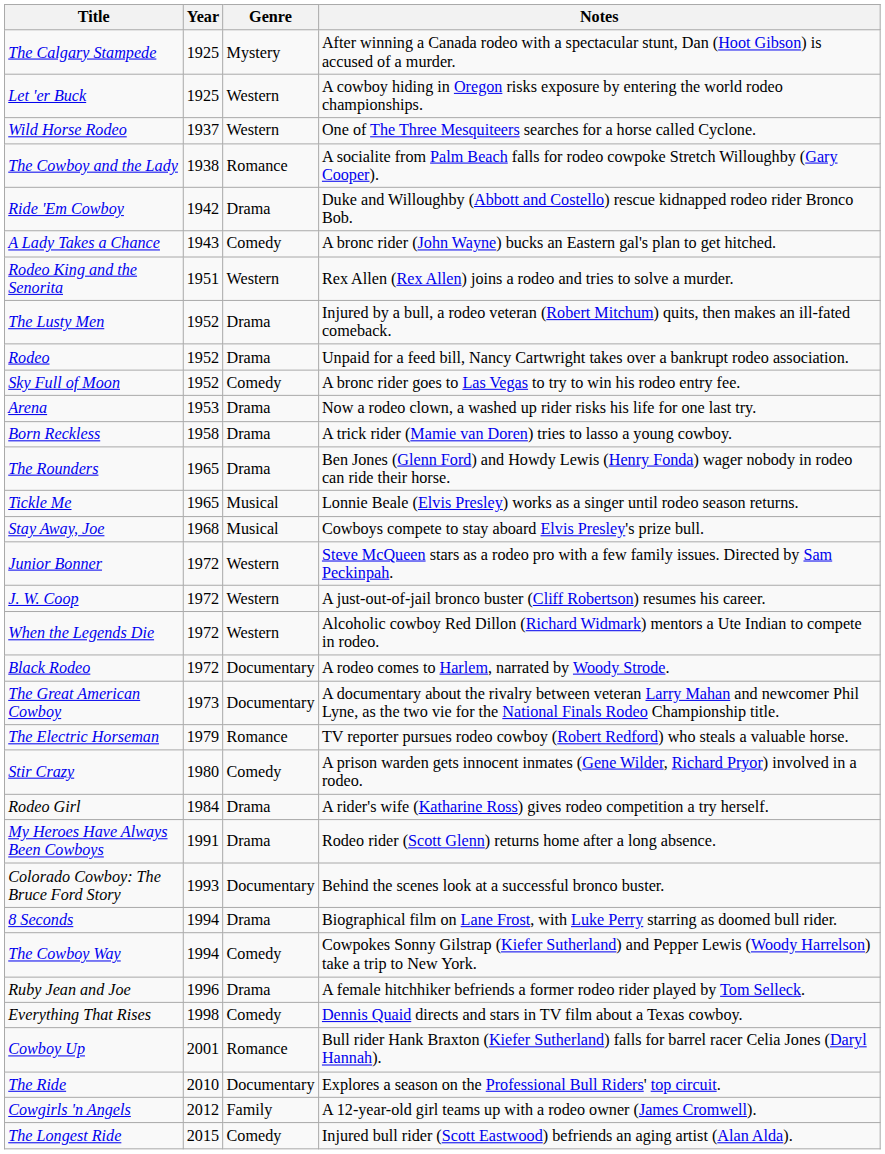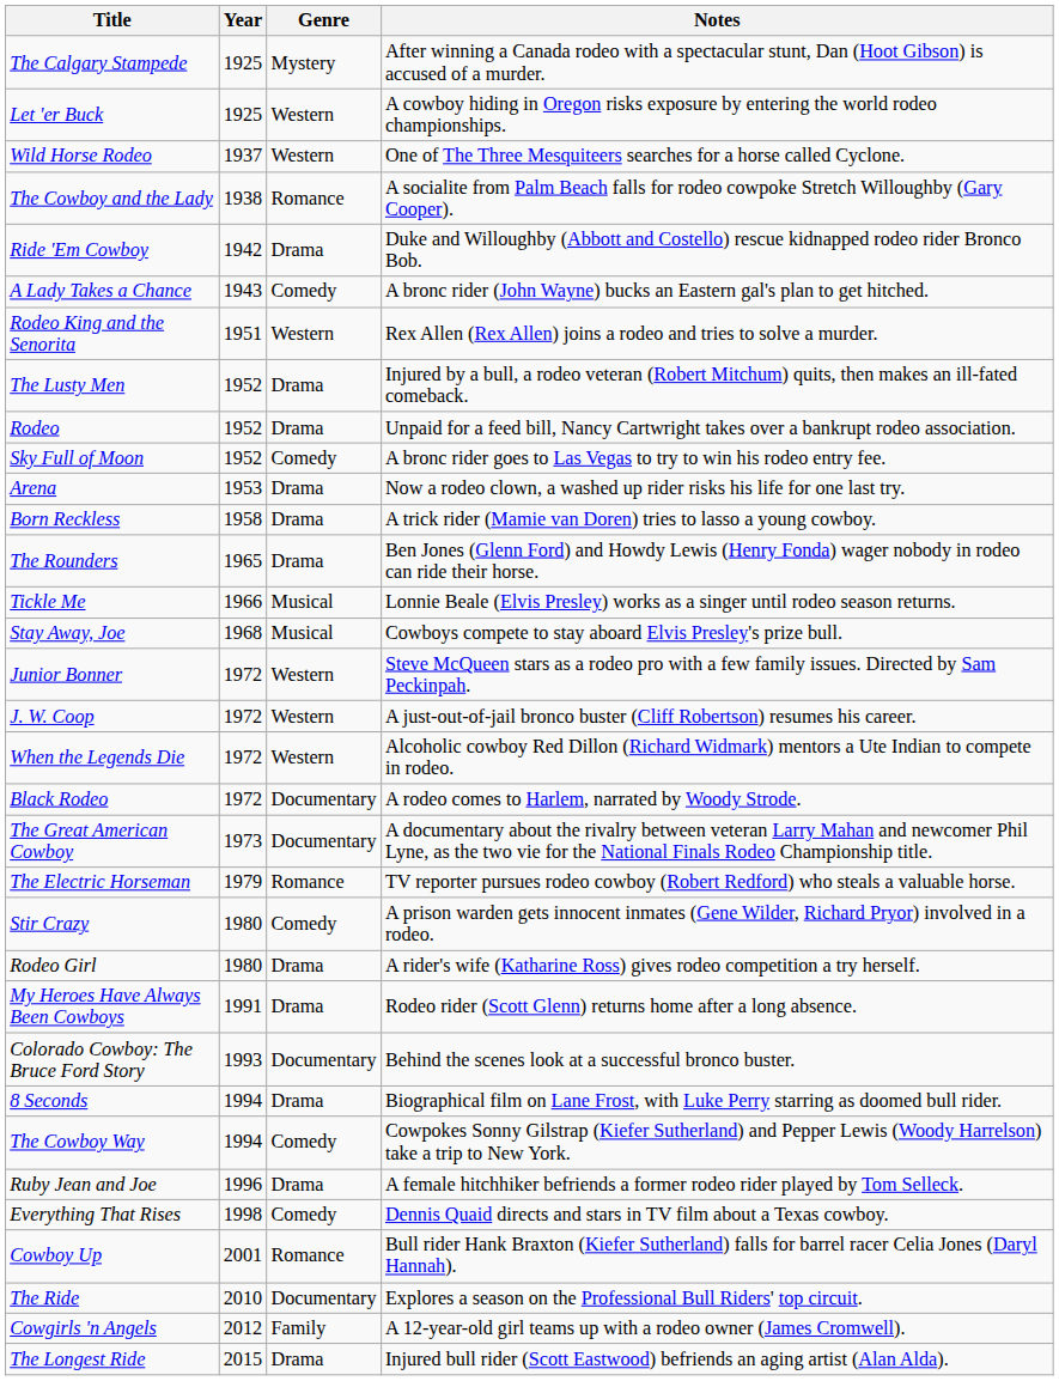 <table class="wikitable sortable">
 <tr>
 <th>Title</th>
 <th>Year</th>
 <th>Genre</th>
 <th>Notes</th>
 </tr>
 <tr>
 <td><em><a href='#'>The Calgary Stampede</a></em></td>
 <td>1925</td>
 <td>Mystery</td>
 <td>After winning a Canada rodeo with a spectacular stunt, Dan (<a href='#'>Hoot Gibson</a>) is accused of a murder.</td>
 </tr>
 <tr>
 <td><em><a href='#'>Let 'er Buck</a></em></td>
 <td>1925</td>
 <td>Western</td>
 <td>A cowboy hiding in <a href='#'>Oregon</a> risks exposure by entering the world rodeo championships.</td>
 </tr>
 <tr>
 <td><em><a href='#'>Wild Horse Rodeo</a></em></td>
 <td>1937</td>
 <td>Western</td>
 <td>One of <a href='#'>The Three Mesquiteers</a> searches for a horse called Cyclone.</td>
 </tr>
 <tr>
 <td><em><a href='#'>The Cowboy and the Lady</a></em></td>
 <td>1938</td>
 <td>Romance</td>
 <td>A socialite from <a href='#'>Palm Beach</a> falls for rodeo cowpoke Stretch Willoughby (<a href='#'>Gary Cooper</a>).</td>
 </tr>
 <tr>
 <td><em><a href='#'>Ride 'Em Cowboy</a></em></td>
 <td>1942</td>
 <td>Drama</td>
 <td>Duke and Willoughby (<a href='#'>Abbott and Costello</a>) rescue kidnapped rodeo rider Bronco Bob.</td>
 </tr>
 <tr>
 <td><em><a href='#'>A Lady Takes a Chance</a></em></td>
 <td>1943</td>
 <td>Comedy</td>
 <td>A bronc rider (<a href='#'>John Wayne</a>) bucks an Eastern gal's plan to get hitched.</td>
 </tr>
 <tr>
 <td><em><a href='#'>Rodeo King and the Senorita</a></em></td>
 <td>1951</td>
 <td>Western</td>
 <td>Rex Allen (<a href='#'>Rex Allen</a>) joins a rodeo and tries to solve a murder.</td>
 </tr>
 <tr>
 <td><em><a href='#'>The Lusty Men</a></em></td>
 <td>1952</td>
 <td>Drama</td>
 <td>Injured by a bull, a rodeo veteran (<a href='#'>Robert Mitchum</a>) quits, then makes an ill-fated comeback.</td>
 </tr>
 <tr>
 <td><em><a href='#'>Rodeo</a></em></td>
 <td>1952</td>
 <td>Drama</td>
 <td>Unpaid for a feed bill, Nancy Cartwright takes over a bankrupt rodeo association.</td>
 </tr>
 <tr>
 <td><em><a href='#'>Sky Full of Moon</a></em></td>
 <td>1952</td>
 <td>Comedy</td>
 <td>A bronc rider goes to <a href='#'>Las Vegas</a> to try to win his rodeo entry fee.</td>
 </tr>
 <tr>
 <td><em><a href='#'>Arena</a></em></td>
 <td>1953</td>
 <td>Drama</td>
 <td>Now a rodeo clown, a washed up rider risks his life for one last try.</td>
 </tr>
 <tr>
 <td><em><a href='#'>Born Reckless</a></em></td>
 <td>1958</td>
 <td>Drama</td>
 <td>A trick rider (<a href='#'>Mamie van Doren</a>) tries to lasso a young cowboy.</td>
 </tr>
 <tr>
 <td><em><a href='#'>The Rounders</a></em></td>
 <td>1965</td>
 <td>Drama</td>
 <td>Ben Jones (<a href='#'>Glenn Ford</a>) and Howdy Lewis (<a href='#'>Henry Fonda</a>) wager nobody in rodeo can ride their horse.</td>
 </tr>
 <tr>
 <td><em><a href='#'>Tickle Me</a></em></td>
-<td>1965</td>
+<td>1966</td>
 <td>Musical</td>
 <td>Lonnie Beale (<a href='#'>Elvis Presley</a>) works as a singer until rodeo season returns.</td>
 </tr>
 <tr>
 <td><em><a href='#'>Stay Away, Joe</a></em></td>
 <td>1968</td>
 <td>Musical</td>
 <td>Cowboys compete to stay aboard <a href='#'>Elvis Presley</a>'s prize bull.</td>
 </tr>
 <tr>
 <td><em><a href='#'>Junior Bonner</a></em></td>
 <td>1972</td>
 <td>Western</td>
 <td><a href='#'>Steve McQueen</a> stars as a rodeo pro with a few family issues. Directed by <a href='#'>Sam Peckinpah</a>.</td>
 </tr>
 <tr>
 <td><em><a href='#'>J. W. Coop</a></em></td>
 <td>1972</td>
 <td>Western</td>
 <td>A just-out-of-jail bronco buster (<a href='#'>Cliff Robertson</a>) resumes his career.</td>
 </tr>
 <tr>
 <td><em><a href='#'>When the Legends Die</a></em></td>
 <td>1972</td>
 <td>Western</td>
 <td>Alcoholic cowboy Red Dillon (<a href='#'>Richard Widmark</a>) mentors a Ute Indian to compete in rodeo.</td>
 </tr>
 <tr>
 <td><em><a href='#'>Black Rodeo</a></em></td>
 <td>1972</td>
 <td>Documentary</td>
 <td>A rodeo comes to <a href='#'>Harlem</a>, narrated by <a href='#'>Woody Strode</a>.</td>
 </tr>
 <tr>
 <td><em><a href='#'>The Great American Cowboy</a></em></td>
 <td>1973</td>
 <td>Documentary</td>
 <td>A documentary about the rivalry between veteran <a href='#'>Larry Mahan</a> and newcomer Phil Lyne, as the two vie for the <a href='#'>National Finals Rodeo</a> Championship title.</td>
 </tr>
 <tr>
 <td><em><a href='#'>The Electric Horseman</a></em></td>
 <td>1979</td>
 <td>Romance</td>
 <td>TV reporter pursues rodeo cowboy (<a href='#'>Robert Redford</a>) who steals a valuable horse.</td>
 </tr>
 <tr>
 <td><em><a href='#'>Stir Crazy</a></em></td>
 <td>1980</td>
 <td>Comedy</td>
 <td>A prison warden gets innocent inmates (<a href='#'>Gene Wilder</a>, <a href='#'>Richard Pryor</a>) involved in a rodeo.</td>
 </tr>
 <tr>
 <td><em>Rodeo Girl</em></td>
-<td>1984</td>
+<td>1980</td>
 <td>Drama</td>
 <td>A rider's wife (<a href='#'>Katharine Ross</a>) gives rodeo competition a try herself.</td>
 </tr>
 <tr>
 <td><em><a href='#'>My Heroes Have Always Been Cowboys</a></em></td>
 <td>1991</td>
 <td>Drama</td>
 <td>Rodeo rider (<a href='#'>Scott Glenn</a>) returns home after a long absence.</td>
 </tr>
 <tr>
 <td><em>Colorado Cowboy: The Bruce Ford Story</em></td>
 <td>1993</td>
 <td>Documentary</td>
 <td>Behind the scenes look at a successful bronco buster.</td>
 </tr>
 <tr>
 <td><em><a href='#'>8 Seconds</a></em></td>
 <td>1994</td>
 <td>Drama</td>
 <td>Biographical film on <a href='#'>Lane Frost</a>, with <a href='#'>Luke Perry</a> starring as doomed bull rider.</td>
 </tr>
 <tr>
 <td><em><a href='#'>The Cowboy Way</a></em></td>
 <td>1994</td>
 <td>Comedy</td>
 <td>Cowpokes Sonny Gilstrap (<a href='#'>Kiefer Sutherland</a>) and Pepper Lewis (<a href='#'>Woody Harrelson</a>) take a trip to New York.</td>
 </tr>
 <tr>
 <td><em>Ruby Jean and Joe</em></td>
 <td>1996</td>
 <td>Drama</td>
 <td>A female hitchhiker befriends a former rodeo rider played by <a href='#'>Tom Selleck</a>.</td>
 </tr>
 <tr>
 <td><em>Everything That Rises</em></td>
 <td>1998</td>
 <td>Comedy</td>
 <td><a href='#'>Dennis Quaid</a> directs and stars in TV film about a Texas cowboy.</td>
 </tr>
 <tr>
 <td><em><a href='#'>Cowboy Up</a></em></td>
 <td>2001</td>
 <td>Romance</td>
 <td>Bull rider Hank Braxton (<a href='#'>Kiefer Sutherland</a>) falls for barrel racer Celia Jones (<a href='#'>Daryl Hannah</a>).</td>
 </tr>
 <tr>
 <td><em><a href='#'>The Ride</a></em></td>
 <td>2010</td>
 <td>Documentary</td>
 <td>Explores a season on the <a href='#'>Professional Bull Riders</a>' <a href='#'>top circuit</a>.</td>
 </tr>
 <tr>
 <td><em><a href='#'>Cowgirls 'n Angels</a></em></td>
 <td>2012</td>
 <td>Family</td>
 <td>A 12-year-old girl teams up with a rodeo owner (<a href='#'>James Cromwell</a>).</td>
 </tr>
 <tr>
 <td><em><a href='#'>The Longest Ride</a></em></td>
 <td>2015</td>
-<td>Comedy</td>
+<td>Drama</td>
 <td>Injured bull rider (<a href='#'>Scott Eastwood</a>) befriends an aging artist (<a href='#'>Alan Alda</a>).</td>
 </tr>
 </table>
